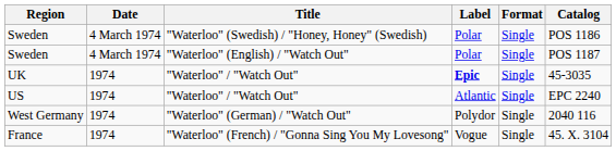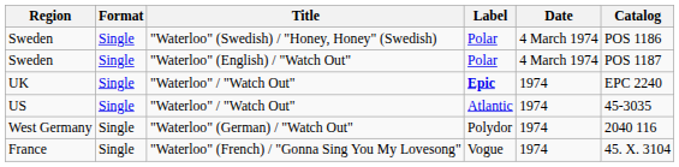 <table class="wikitable">
 <tr>
 <th>Region</th>
-<th>Date</th>
+<th>Format</th>
 <th>Title</th>
 <th>Label</th>
-<th>Format</th>
+<th>Date</th>
 <th>Catalog</th>
 </tr>
 <tr>
 <td>Sweden</td>
-<td>4 March 1974</td>
+<td><a href='#'>Single</a></td>
 <td>"Waterloo" (Swedish) / "Honey, Honey" (Swedish)</td>
 <td><a href='#'>Polar</a></td>
-<td><a href='#'>Single</a></td>
+<td>4 March 1974</td>
 <td>POS 1186</td>
 </tr>
 <tr>
 <td>Sweden</td>
-<td>4 March 1974</td>
+<td><a href='#'>Single</a></td>
 <td>"Waterloo" (English) / "Watch Out"</td>
 <td><a href='#'>Polar</a></td>
-<td><a href='#'>Single</a></td>
+<td>4 March 1974</td>
 <td>POS 1187</td>
 </tr>
 <tr>
 <td>UK</td>
-<td>1974</td>
+<td><a href='#'>Single</a></td>
 <td>"Waterloo" / "Watch Out"</td>
 <td><strong><a href='#'>Epic</a></strong></td>
+<td>1974</td>
+<td>EPC 2240</td>
+</tr>
+<tr>
+<td>US</td>
 <td><a href='#'>Single</a></td>
+<td>"Waterloo" / "Watch Out"</td>
+<td><a href='#'>Atlantic</a></td>
+<td>1974</td>
 <td>45-3035</td>
 </tr>
 <tr>
-<td>US</td>
-<td>1974</td>
-<td>"Waterloo" / "Watch Out"</td>
-<td><a href='#'>Atlantic</a></td>
-<td><a href='#'>Single</a></td>
-<td>EPC 2240</td>
-</tr>
-<tr>
 <td>West Germany</td>
-<td>1974</td>
+<td>Single</td>
 <td>"Waterloo" (German) / "Watch Out"</td>
 <td>Polydor</td>
-<td>Single</td>
+<td>1974</td>
 <td>2040 116</td>
 </tr>
 <tr>
 <td>France</td>
-<td>1974</td>
+<td>Single</td>
 <td>"Waterloo" (French) / "Gonna Sing You My Lovesong"</td>
 <td>Vogue</td>
-<td>Single</td>
+<td>1974</td>
 <td>45. X. 3104</td>
 </tr>
 </table>
